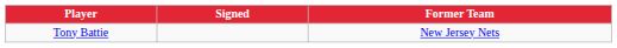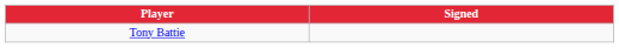 <table class="wikitable sortable sortable">
 <tr>
 <th style="background:#E32636; color:white" width="10%">Player</th>
 <th style="background:#E32636; color:white" width="10%">Signed</th>
-<th style="background:#E32636; color:white" width="20%">Former Team</th>
 </tr>
 <tr style="text-align: center">
 <td><a href='#'>Tony Battie</a></td>
 <td></td>
-<td><a href='#'>New Jersey Nets</a></td>
 </tr>
 </table>
